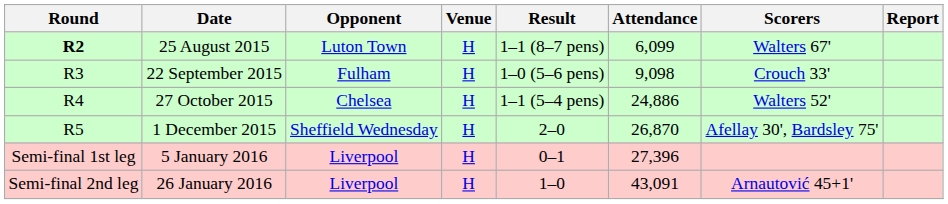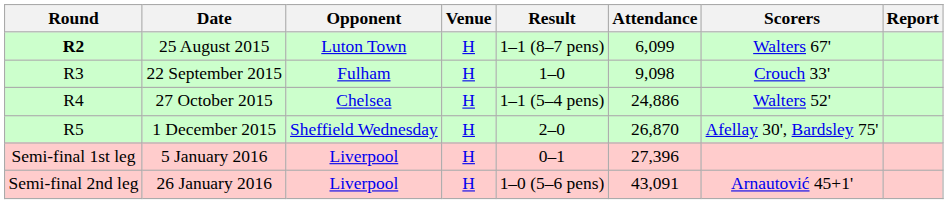 <table class="wikitable" style="font-size:100%; text-align:center">
 <tr>
 <th>Round</th>
 <th>Date</th>
 <th>Opponent</th>
 <th>Venue</th>
 <th>Result</th>
 <th>Attendance</th>
 <th>Scorers</th>
 <th>Report</th>
 </tr>
 <tr style="background: #CCFFCC;">
 <td><strong>R2</strong></td>
 <td>25 August 2015</td>
 <td><a href='#'>Luton Town</a></td>
 <td><a href='#'>H</a></td>
 <td>1–1 (8–7 pens)</td>
 <td>6,099</td>
 <td><a href='#'>Walters</a> 67'</td>
 <td></td>
 </tr>
 <tr style="background: #CCFFCC;">
 <td>R3</td>
 <td>22 September 2015</td>
 <td><a href='#'>Fulham</a></td>
 <td><a href='#'>H</a></td>
-<td>1–0 (5–6 pens)</td>
+<td>1–0</td>
 <td>9,098</td>
 <td><a href='#'>Crouch</a> 33'</td>
 <td></td>
 </tr>
 <tr style="background: #CCFFCC;">
 <td>R4</td>
 <td>27 October 2015</td>
 <td><a href='#'>Chelsea</a></td>
 <td><a href='#'>H</a></td>
 <td>1–1 (5–4 pens)</td>
 <td>24,886</td>
 <td><a href='#'>Walters</a> 52'</td>
 <td></td>
 </tr>
 <tr style="background: #CCFFCC;">
 <td>R5</td>
 <td>1 December 2015</td>
 <td><a href='#'>Sheffield Wednesday</a></td>
 <td><a href='#'>H</a></td>
 <td>2–0</td>
 <td>26,870</td>
 <td><a href='#'>Afellay</a> 30', <a href='#'>Bardsley</a> 75'</td>
 <td></td>
 </tr>
 <tr style="background: #FFCCCC;">
 <td>Semi-final 1st leg</td>
 <td>5 January 2016</td>
 <td><a href='#'>Liverpool</a></td>
 <td><a href='#'>H</a></td>
 <td>0–1</td>
 <td>27,396</td>
 <td></td>
 <td></td>
 </tr>
 <tr style="background: #FFCCCC;">
 <td>Semi-final 2nd leg</td>
 <td>26 January 2016</td>
 <td><a href='#'>Liverpool</a></td>
 <td><a href='#'>H</a></td>
-<td>1–0</td>
+<td>1–0 (5–6 pens)</td>
 <td>43,091</td>
 <td><a href='#'>Arnautović</a> 45+1'</td>
 <td></td>
 </tr>
 </table>
